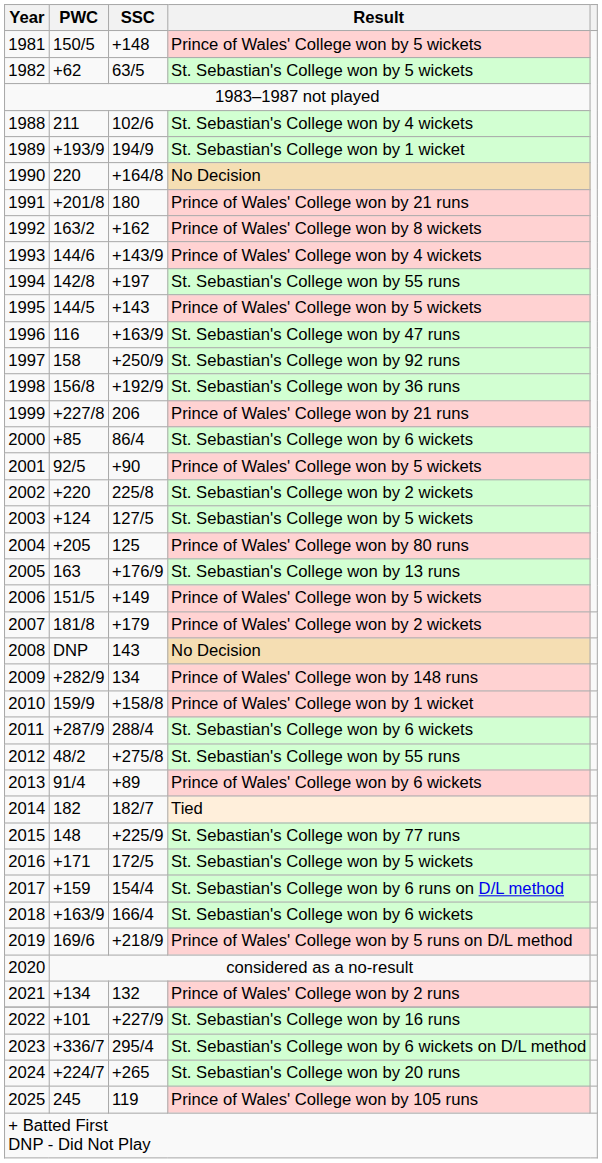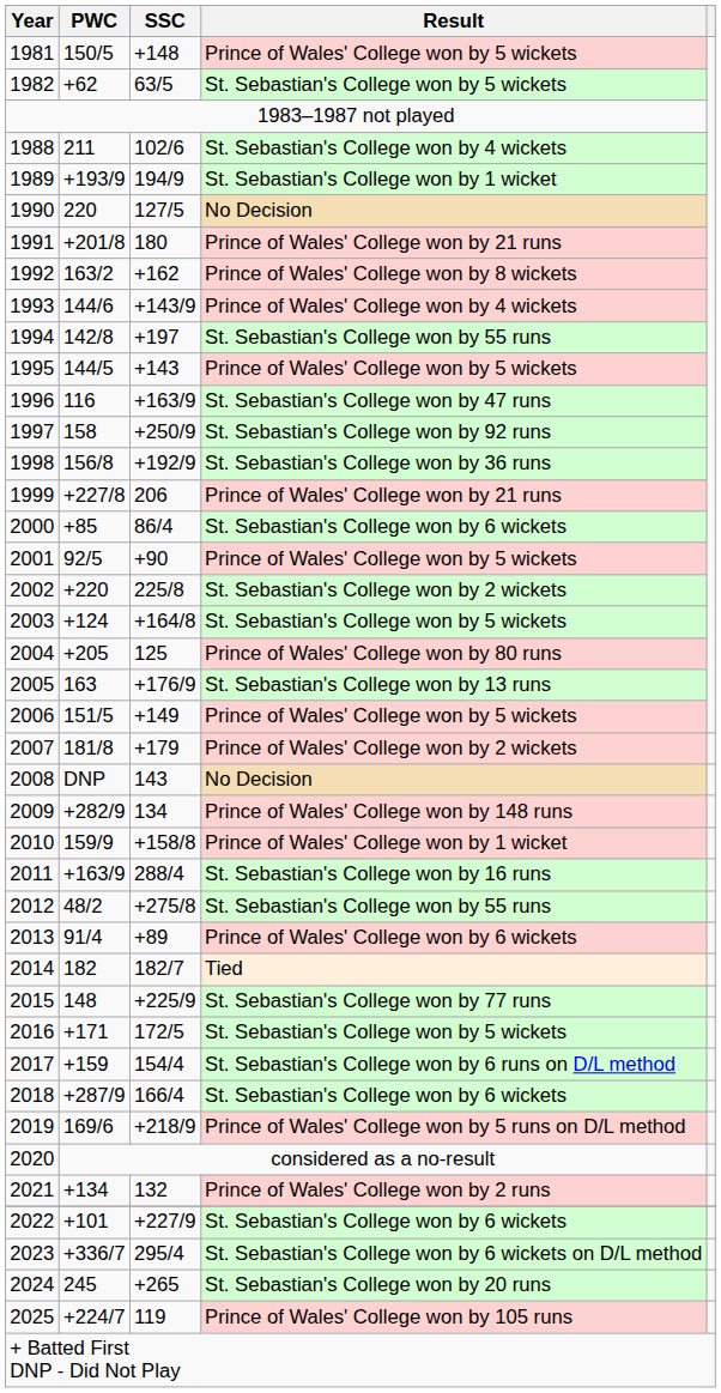 <table class="wikitable collapsible">
 <tr>
 <th>Year</th>
 <th>PWC</th>
 <th>SSC</th>
 <th>Result</th>
 <th></th>
 </tr>
 <tr>
 <td>1981</td>
 <td>150/5</td>
 <td>+148</td>
 <td style="background:#FFD2D2;">Prince of Wales' College won by 5 wickets</td>
 <td rowspan="22"></td>
 </tr>
 <tr>
 <td>1982</td>
 <td>+62</td>
 <td>63/5</td>
 <td style="background:#D2FFD2;">St. Sebastian's College won by 5 wickets</td>
 </tr>
 <tr>
 <td colspan="4" style="text-align: center;">1983–1987 not played</td>
 </tr>
 <tr>
 <td>1988</td>
 <td>211</td>
 <td>102/6</td>
 <td style="background:#D2FFD2;">St. Sebastian's College won by 4 wickets</td>
 </tr>
 <tr>
 <td>1989</td>
 <td>+193/9</td>
 <td>194/9</td>
 <td style="background:#D2FFD2;">St. Sebastian's College won by 1 wicket</td>
 </tr>
 <tr>
 <td>1990</td>
 <td>220</td>
-<td>+164/8</td>
+<td>127/5</td>
 <td style="background:wheat;">No Decision</td>
 </tr>
 <tr>
 <td>1991</td>
 <td>+201/8</td>
 <td>180</td>
 <td style="background:#FFD2D2;">Prince of Wales' College won by 21 runs</td>
 </tr>
 <tr>
 <td>1992</td>
 <td>163/2</td>
 <td>+162</td>
 <td style="background:#FFD2D2;">Prince of Wales' College won by 8 wickets</td>
 </tr>
 <tr>
 <td>1993</td>
 <td>144/6</td>
 <td>+143/9</td>
 <td style="background:#FFD2D2;">Prince of Wales' College won by 4 wickets</td>
 </tr>
 <tr>
 <td>1994</td>
 <td>142/8</td>
 <td>+197</td>
 <td style="background:#D2FFD2;">St. Sebastian's College won by 55 runs</td>
 </tr>
 <tr>
 <td>1995</td>
 <td>144/5</td>
 <td>+143</td>
 <td style="background:#FFD2D2;">Prince of Wales' College won by 5 wickets</td>
 </tr>
 <tr>
 <td>1996</td>
 <td>116</td>
 <td>+163/9</td>
 <td style="background:#D2FFD2;">St. Sebastian's College won by 47 runs</td>
 </tr>
 <tr>
 <td>1997</td>
 <td>158</td>
 <td>+250/9</td>
 <td style="background:#D2FFD2;">St. Sebastian's College won by 92 runs</td>
 </tr>
 <tr>
 <td>1998</td>
 <td>156/8</td>
 <td>+192/9</td>
 <td style="background:#D2FFD2;">St. Sebastian's College won by 36 runs</td>
 </tr>
 <tr>
 <td>1999</td>
 <td>+227/8</td>
 <td>206</td>
 <td style="background:#FFD2D2;">Prince of Wales' College won by 21 runs</td>
 </tr>
 <tr>
 <td>2000</td>
 <td>+85</td>
 <td>86/4</td>
 <td style="background:#D2FFD2;">St. Sebastian's College won by 6 wickets</td>
 </tr>
 <tr>
 <td>2001</td>
 <td>92/5</td>
 <td>+90</td>
 <td style="background:#FFD2D2;">Prince of Wales' College won by 5 wickets</td>
 </tr>
 <tr>
 <td>2002</td>
 <td>+220</td>
 <td>225/8</td>
 <td style="background:#D2FFD2;">St. Sebastian's College won by 2 wickets</td>
 </tr>
 <tr>
 <td>2003</td>
 <td>+124</td>
-<td>127/5</td>
+<td>+164/8</td>
 <td style="background:#D2FFD2;">St. Sebastian's College won by 5 wickets</td>
 </tr>
 <tr>
 <td>2004</td>
 <td>+205</td>
 <td>125</td>
 <td style="background:#FFD2D2;">Prince of Wales' College won by 80 runs</td>
 </tr>
 <tr>
 <td>2005</td>
 <td>163</td>
 <td>+176/9</td>
 <td style="background:#D2FFD2;">St. Sebastian's College won by 13 runs</td>
 </tr>
 <tr>
 <td>2006</td>
 <td>151/5</td>
 <td>+149</td>
 <td style="background:#FFD2D2;">Prince of Wales' College won by 5 wickets</td>
 </tr>
 <tr>
 <td>2007</td>
 <td>181/8</td>
 <td>+179</td>
 <td style="background:#FFD2D2;">Prince of Wales' College won by 2 wickets</td>
 <td></td>
 </tr>
 <tr>
 <td>2008</td>
 <td>DNP</td>
 <td>143</td>
 <td style="background:wheat;">No Decision</td>
 <td></td>
 </tr>
 <tr>
 <td>2009</td>
 <td>+282/9</td>
 <td>134</td>
 <td style="background:#FFD2D2;">Prince of Wales' College won by 148 runs</td>
 <td></td>
 </tr>
 <tr>
 <td>2010</td>
 <td>159/9</td>
 <td>+158/8</td>
 <td style="background:#FFD2D2;">Prince of Wales' College won by 1 wicket</td>
 <td></td>
 </tr>
 <tr>
 <td>2011</td>
-<td>+287/9</td>
+<td>+163/9</td>
 <td>288/4</td>
-<td style="background:#D2FFD2;">St. Sebastian's College won by 6 wickets</td>
+<td style="background:#D2FFD2;">St. Sebastian's College won by 16 runs</td>
 <td></td>
 </tr>
 <tr>
 <td>2012</td>
 <td>48/2</td>
 <td>+275/8</td>
 <td style="background:#D2FFD2;">St. Sebastian's College won by 55 runs</td>
 <td></td>
 </tr>
 <tr>
 <td>2013</td>
 <td>91/4</td>
 <td>+89</td>
 <td style="background:#FFD2D2;">Prince of Wales' College won by 6 wickets</td>
 <td></td>
 </tr>
 <tr>
 <td>2014</td>
 <td>182</td>
 <td>182/7</td>
 <td style="background: #FFEFDB;">Tied</td>
 <td></td>
 </tr>
 <tr>
 <td>2015</td>
 <td>148</td>
 <td>+225/9</td>
 <td style="background:#D2FFD2;">St. Sebastian's College won by 77 runs</td>
 <td></td>
 </tr>
 <tr>
 <td>2016</td>
 <td>+171</td>
 <td>172/5</td>
 <td style="background:#D2FFD2;">St. Sebastian's College won by 5 wickets</td>
 <td></td>
 </tr>
 <tr>
 <td>2017</td>
 <td>+159</td>
 <td>154/4</td>
 <td style="background:#D2FFD2;">St. Sebastian's College won by 6 runs on <a href='#'>D/L method</a></td>
 <td></td>
 </tr>
 <tr>
 <td>2018</td>
-<td>+163/9</td>
+<td>+287/9</td>
 <td>166/4</td>
 <td style="background:#D2FFD2;">St. Sebastian's College won by 6 wickets</td>
 <td></td>
 </tr>
 <tr>
 <td>2019</td>
 <td>169/6</td>
 <td>+218/9</td>
 <td style="background:#FFD2D2;">Prince of Wales' College won by 5 runs on D/L method</td>
 <td></td>
 </tr>
 <tr>
 <td>2020</td>
 <td colspan="3" style="text-align: center;">considered as a no-result</td>
 <td></td>
 </tr>
 <tr>
 <td>2021</td>
 <td>+134</td>
 <td>132</td>
 <td style="background:#FFD2D2;">Prince of Wales' College won by 2 runs</td>
 <td></td>
 </tr>
 <tr>
 </tr>
 <tr>
 <td>2022</td>
 <td>+101</td>
 <td>+227/9</td>
-<td style="background:#D2FFD2;">St. Sebastian's College won by 16 runs</td>
+<td style="background:#D2FFD2;">St. Sebastian's College won by 6 wickets</td>
 <td></td>
 </tr>
 <tr>
 <td>2023</td>
 <td>+336/7</td>
 <td>295/4</td>
 <td style="background:#D2FFD2;">St. Sebastian's College won by 6 wickets on D/L method</td>
 <td></td>
 </tr>
 <tr>
 <td>2024</td>
-<td>+224/7</td>
+<td>245</td>
 <td>+265</td>
 <td style="background:#D2FFD2;">St. Sebastian's College won by 20 runs</td>
 <td></td>
 </tr>
 <tr>
 <td>2025</td>
-<td>245</td>
+<td>+224/7</td>
 <td>119</td>
 <td style="background:#FFD2D2;">Prince of Wales' College won by 105 runs</td>
 <td></td>
 </tr>
 <tr>
 <td colspan="5" style="text-align: left;">+ Batted First<br>DNP - Did Not Play</td>
 </tr>
 </table>
